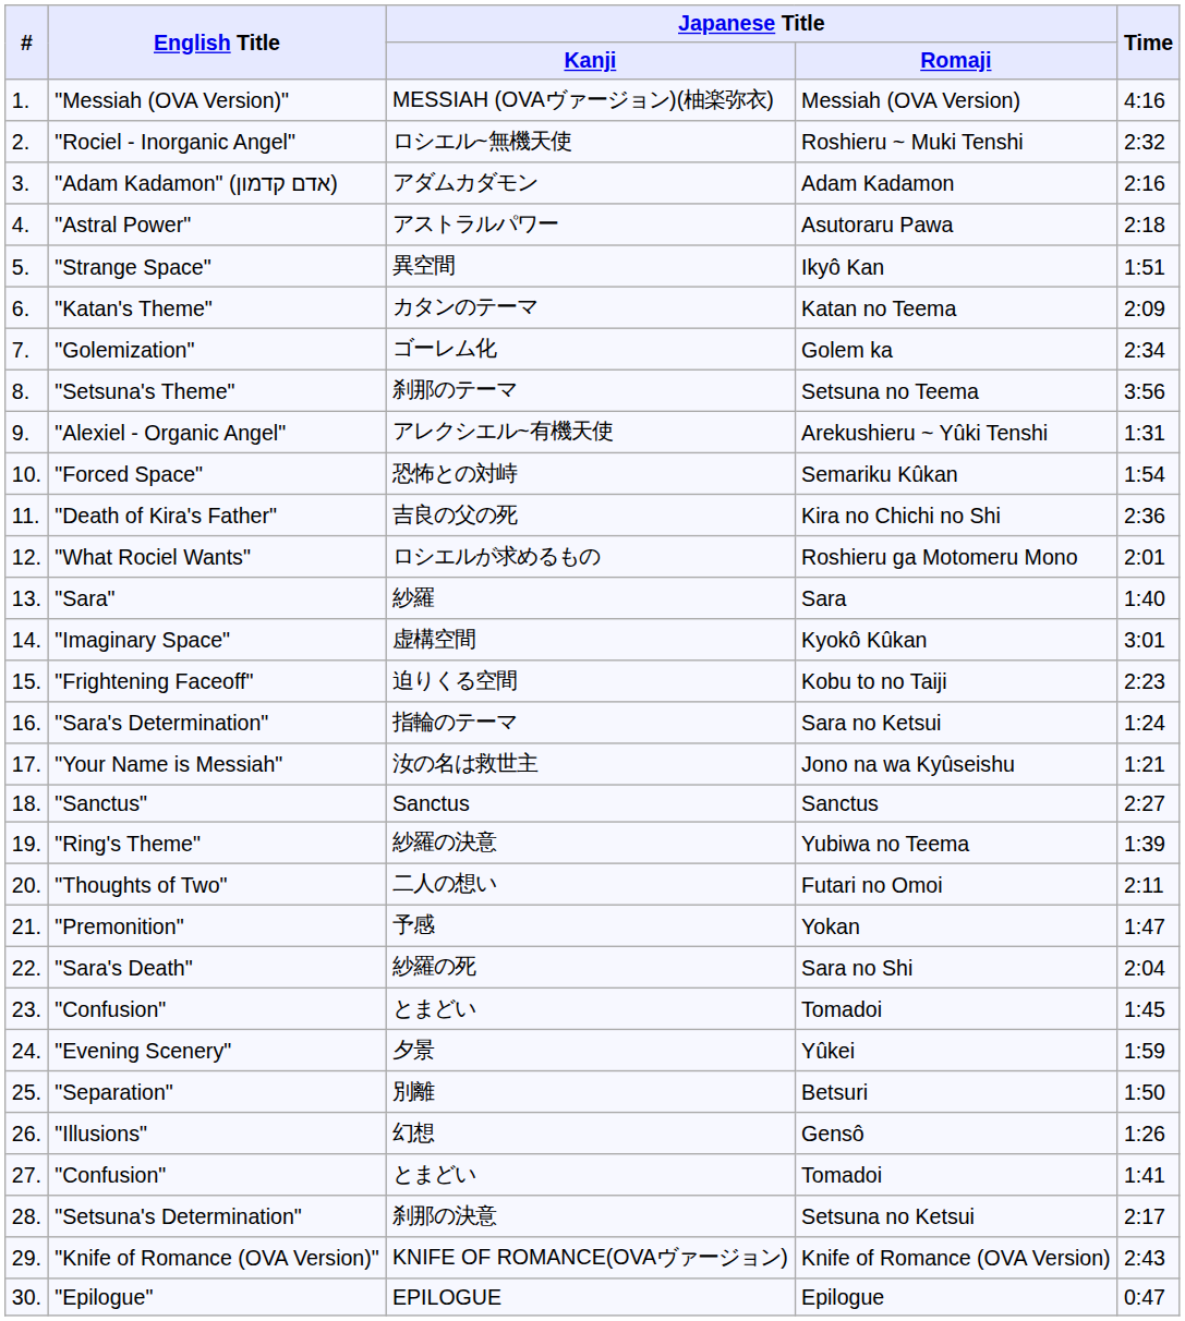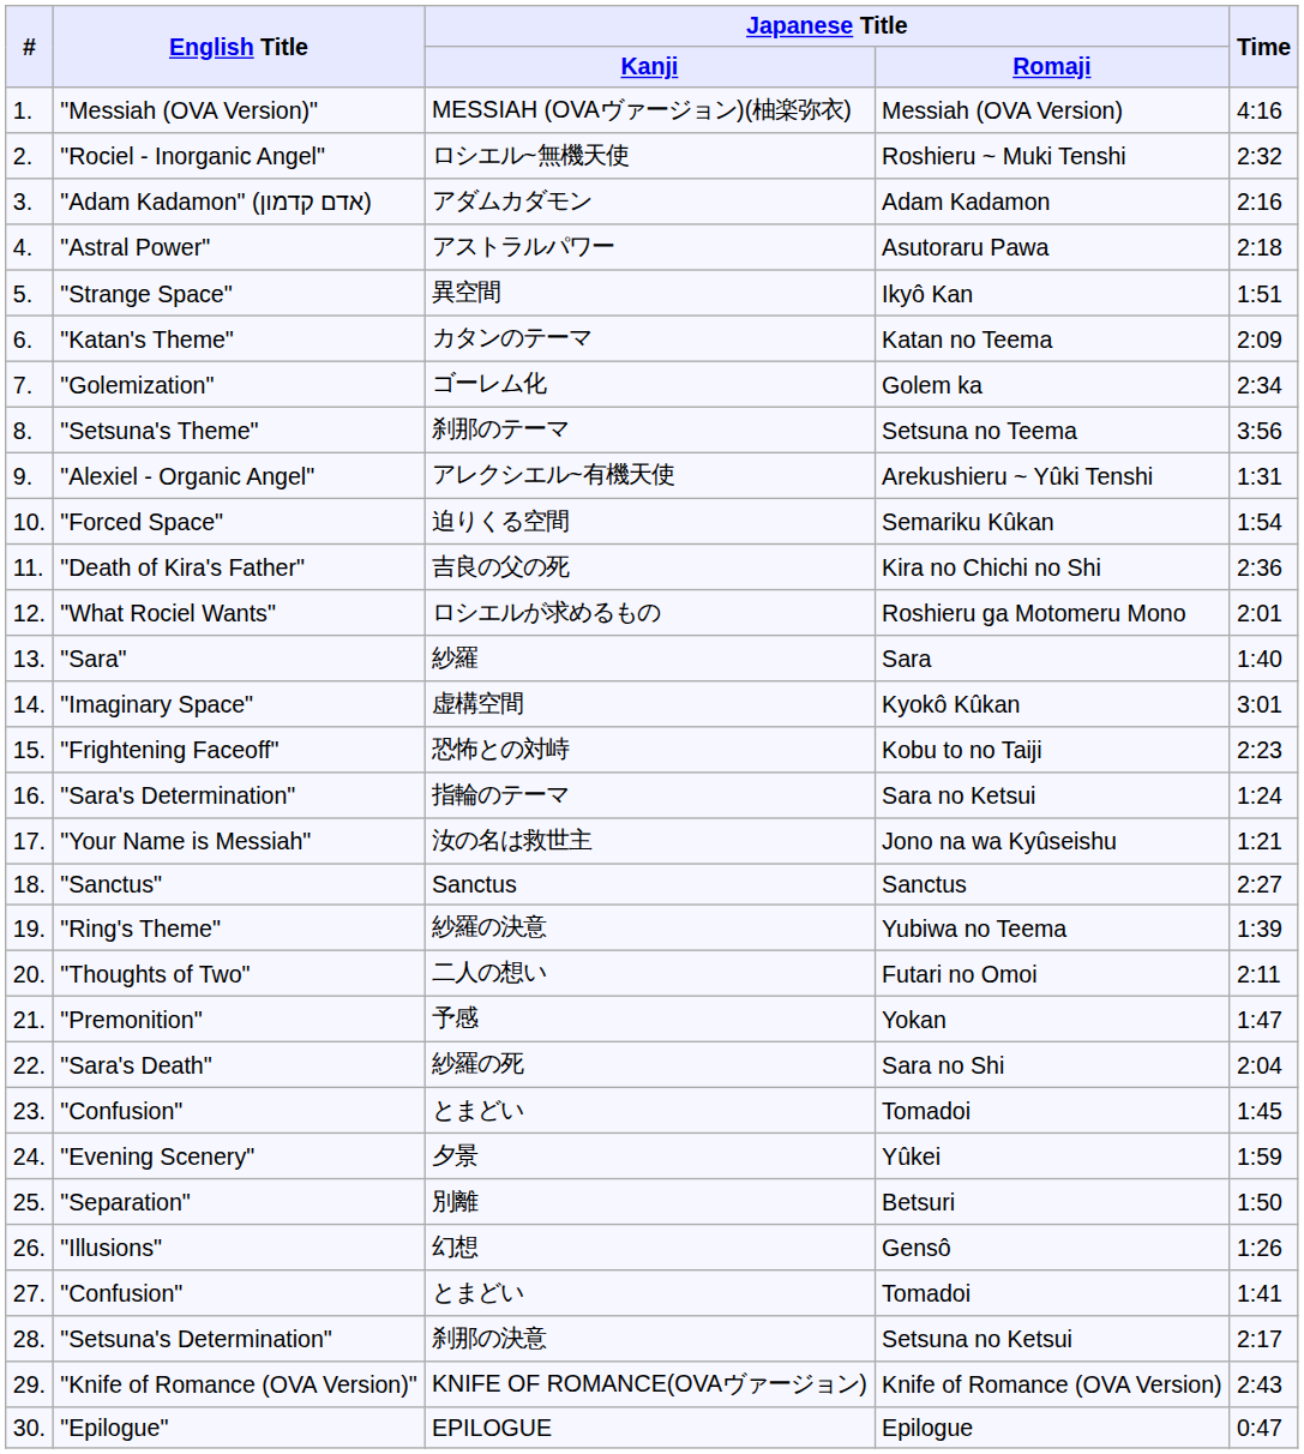 <table border="" cellpadding="4" cellspacing="0"  style="border: 1px #aaaaaa solid; border-collapse: collapse; padding: 0.2em; margin: 1em 1em 1em 0; background: #f7f8ff; font-size:0.9em;">
 <tr valign="middle" bgcolor="#e6e9ff">
 <th rowspan="2">#</th>
 <th rowspan="2"><a href='#'>English</a> Title</th>
 <th colspan="2"><a href='#'>Japanese</a> Title</th>
 <th rowspan="2">Time</th>
 </tr>
 <tr bgcolor="#e6e9ff">
 <th><a href='#'>Kanji</a></th>
 <th><a href='#'>Romaji</a></th>
 </tr>
 <tr>
 <td>1.</td>
 <td>"Messiah (OVA Version)"</td>
 <td>MESSIAH (OVAヴァージョン)(柚楽弥衣)</td>
 <td>Messiah (OVA Version)</td>
 <td>4:16</td>
 </tr>
 <tr>
 <td>2.</td>
 <td>"Rociel - Inorganic Angel"</td>
 <td>ロシエル~無機天使</td>
 <td>Roshieru ~ Muki Tenshi</td>
 <td>2:32</td>
 </tr>
 <tr>
 <td>3.</td>
 <td>"Adam Kadamon" (אדם קדמון)</td>
 <td>アダムカダモン</td>
 <td>Adam Kadamon</td>
 <td>2:16</td>
 </tr>
 <tr>
 <td>4.</td>
 <td>"Astral Power"</td>
 <td>アストラルパワー</td>
 <td>Asutoraru Pawa</td>
 <td>2:18</td>
 </tr>
 <tr>
 <td>5.</td>
 <td>"Strange Space"</td>
 <td>異空間</td>
 <td>Ikyô Kan</td>
 <td>1:51</td>
 </tr>
 <tr>
 <td>6.</td>
 <td>"Katan's Theme"</td>
 <td>カタンのテーマ</td>
 <td>Katan no Teema</td>
 <td>2:09</td>
 </tr>
 <tr>
 <td>7.</td>
 <td>"Golemization"</td>
 <td>ゴーレム化</td>
 <td>Golem ka</td>
 <td>2:34</td>
 </tr>
 <tr>
 <td>8.</td>
 <td>"Setsuna's Theme"</td>
 <td>刹那のテーマ</td>
 <td>Setsuna no Teema</td>
 <td>3:56</td>
 </tr>
 <tr>
 <td>9.</td>
 <td>"Alexiel - Organic Angel"</td>
 <td>アレクシエル~有機天使</td>
 <td>Arekushieru ~ Yûki Tenshi</td>
 <td>1:31</td>
 </tr>
 <tr>
 <td>10.</td>
 <td>"Forced Space"</td>
-<td>恐怖との対峙</td>
+<td>迫りくる空間</td>
 <td>Semariku Kûkan</td>
 <td>1:54</td>
 </tr>
 <tr>
 <td>11.</td>
 <td>"Death of Kira's Father"</td>
 <td>吉良の父の死</td>
 <td>Kira no Chichi no Shi</td>
 <td>2:36</td>
 </tr>
 <tr>
 <td>12.</td>
 <td>"What Rociel Wants"</td>
 <td>ロシエルが求めるもの</td>
 <td>Roshieru ga Motomeru Mono</td>
 <td>2:01</td>
 </tr>
 <tr>
 <td>13.</td>
 <td>"Sara"</td>
 <td>紗羅</td>
 <td>Sara</td>
 <td>1:40</td>
 </tr>
 <tr>
 <td>14.</td>
 <td>"Imaginary Space"</td>
 <td>虚構空間</td>
 <td>Kyokô Kûkan</td>
 <td>3:01</td>
 </tr>
 <tr>
 <td>15.</td>
 <td>"Frightening Faceoff"</td>
-<td>迫りくる空間</td>
+<td>恐怖との対峙</td>
 <td>Kobu to no Taiji</td>
 <td>2:23</td>
 </tr>
 <tr>
 <td>16.</td>
 <td>"Sara's Determination"</td>
 <td>指輪のテーマ</td>
 <td>Sara no Ketsui</td>
 <td>1:24</td>
 </tr>
 <tr>
 <td>17.</td>
 <td>"Your Name is Messiah"</td>
 <td>汝の名は救世主</td>
 <td>Jono na wa Kyûseishu</td>
 <td>1:21</td>
 </tr>
 <tr>
 <td>18.</td>
 <td>"Sanctus"</td>
 <td>Sanctus</td>
 <td>Sanctus</td>
 <td>2:27</td>
 </tr>
 <tr>
 <td>19.</td>
 <td>"Ring's Theme"</td>
 <td>紗羅の決意</td>
 <td>Yubiwa no Teema</td>
 <td>1:39</td>
 </tr>
 <tr>
 <td>20.</td>
 <td>"Thoughts of Two"</td>
 <td>二人の想い</td>
 <td>Futari no Omoi</td>
 <td>2:11</td>
 </tr>
 <tr>
 <td>21.</td>
 <td>"Premonition"</td>
 <td>予感</td>
 <td>Yokan</td>
 <td>1:47</td>
 </tr>
 <tr>
 <td>22.</td>
 <td>"Sara's Death"</td>
 <td>紗羅の死</td>
 <td>Sara no Shi</td>
 <td>2:04</td>
 </tr>
 <tr>
 <td>23.</td>
 <td>"Confusion"</td>
 <td>とまどい</td>
 <td>Tomadoi</td>
 <td>1:45</td>
 </tr>
 <tr>
 <td>24.</td>
 <td>"Evening Scenery"</td>
 <td>夕景</td>
 <td>Yûkei</td>
 <td>1:59</td>
 </tr>
 <tr>
 <td>25.</td>
 <td>"Separation"</td>
 <td>別離</td>
 <td>Betsuri</td>
 <td>1:50</td>
 </tr>
 <tr>
 <td>26.</td>
 <td>"Illusions"</td>
 <td>幻想</td>
 <td>Gensô</td>
 <td>1:26</td>
 </tr>
 <tr>
 <td>27.</td>
 <td>"Confusion"</td>
 <td>とまどい</td>
 <td>Tomadoi</td>
 <td>1:41</td>
 </tr>
 <tr>
 <td>28.</td>
 <td>"Setsuna's Determination"</td>
 <td>刹那の決意</td>
 <td>Setsuna no Ketsui</td>
 <td>2:17</td>
 </tr>
 <tr>
 <td>29.</td>
 <td>"Knife of Romance (OVA Version)"</td>
 <td>KNIFE OF ROMANCE(OVAヴァージョン)</td>
 <td>Knife of Romance (OVA Version)</td>
 <td>2:43</td>
 </tr>
 <tr>
 <td>30.</td>
 <td>"Epilogue"</td>
 <td>EPILOGUE</td>
 <td>Epilogue</td>
 <td>0:47</td>
 </tr>
 </table>
